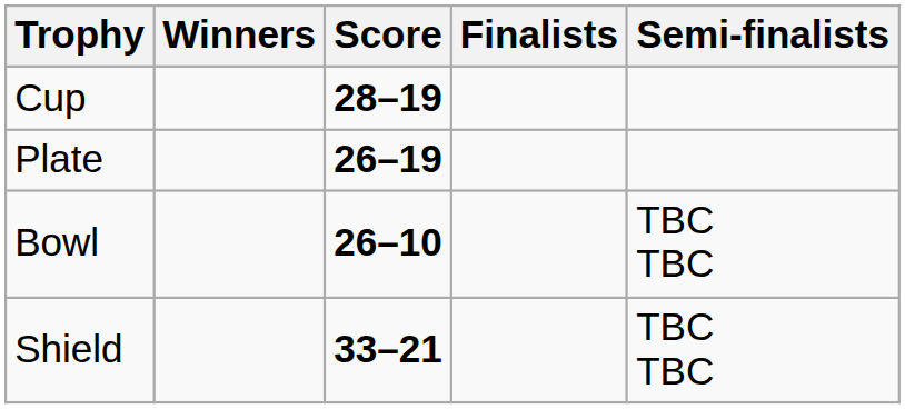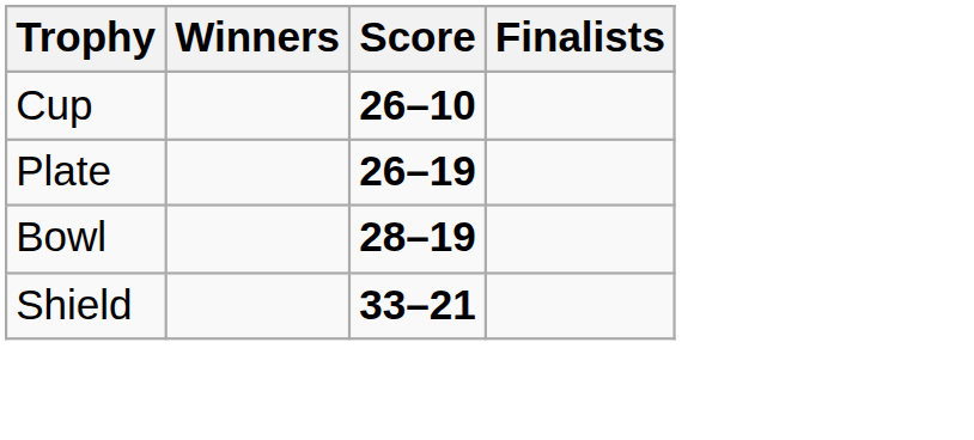 <table class="wikitable" style="text-align:left">
 <tr>
 <th>Trophy</th>
 <th>Winners</th>
 <th>Score</th>
 <th>Finalists</th>
-<th>Semi-finalists</th>
 </tr>
 <tr>
 <td>Cup</td>
 <td></td>
-<td align=center><strong>28–19</strong></td>
+<td align=center><strong>26–10</strong></td>
 <td></td>
-<td><br></td>
 </tr>
 <tr>
 <td>Plate</td>
 <td></td>
 <td align=center><strong>26–19</strong></td>
 <td></td>
-<td><br></td>
 </tr>
 <tr>
 <td>Bowl</td>
 <td></td>
-<td align=center><strong>26–10</strong></td>
+<td align=center><strong>28–19</strong></td>
 <td></td>
-<td>TBC<br>TBC</td>
 </tr>
 <tr>
 <td>Shield</td>
 <td></td>
 <td align=center><strong>33–21</strong></td>
 <td></td>
-<td>TBC<br>TBC</td>
 </tr>
 </table>
